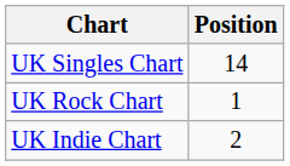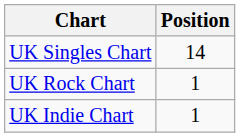 <table class="wikitable">
 <tr>
 <th>Chart</th>
 <th>Position</th>
 </tr>
 <tr>
 <td><a href='#'>UK Singles Chart</a></td>
 <td align="center">14</td>
 </tr>
 <tr>
 <td><a href='#'>UK Rock Chart</a></td>
 <td align="center">1</td>
 </tr>
 <tr>
 <td><a href='#'>UK Indie Chart</a></td>
-<td align="center">2</td>
+<td align="center">1</td>
 </tr>
 </table>
